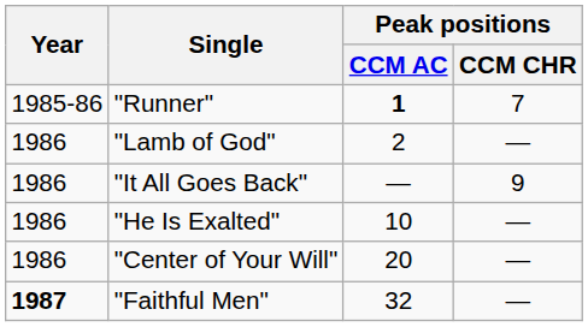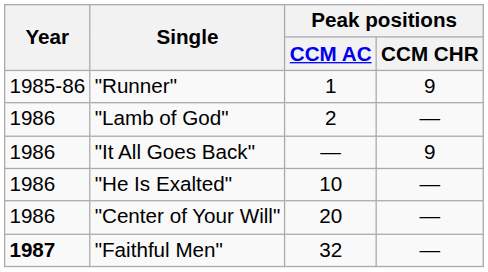 <table class="wikitable">
 <tr>
 <th rowspan="2">Year</th>
 <th rowspan="2">Single</th>
 <th colspan="2">Peak positions</th>
 </tr>
 <tr>
 <th><a href='#'>CCM AC</a></th>
 <th>CCM CHR</th>
 </tr>
 <tr>
 <td>1985-86</td>
 <td>"Runner"</td>
-<td align="center"><strong>1</strong></td>
-<td align="center">7</td>
+<td align="center">1</td>
+<td align="center">9</td>
 </tr>
 <tr>
 <td>1986</td>
 <td>"Lamb of God"</td>
 <td align="center">2</td>
 <td align="center">—</td>
 </tr>
 <tr>
 <td>1986</td>
 <td>"It All Goes Back"</td>
 <td align="center">—</td>
 <td align="center">9</td>
 </tr>
 <tr>
 <td>1986</td>
 <td>"He Is Exalted"</td>
 <td align="center">10</td>
 <td align="center">—</td>
 </tr>
 <tr>
 <td>1986</td>
 <td>"Center of Your Will"</td>
 <td align="center">20</td>
 <td align="center">—</td>
 </tr>
 <tr>
 <td><strong>1987</strong></td>
 <td>"Faithful Men"</td>
 <td align="center">32</td>
 <td align="center">—</td>
 </tr>
 </table>
